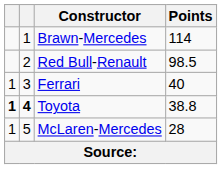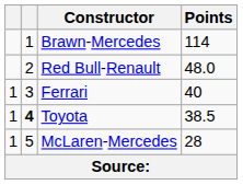 <table class="wikitable" style="font-size: 85%;">
 <tr>
 <th></th>
 <th></th>
 <th>Constructor</th>
 <th>Points</th>
 </tr>
 <tr>
 <td></td>
 <td align="center">1</td>
 <td> <a href='#'>Brawn</a>-<a href='#'>Mercedes</a></td>
 <td>114</td>
 </tr>
 <tr>
 <td></td>
 <td align="center">2</td>
 <td> <a href='#'>Red Bull</a>-<a href='#'>Renault</a></td>
-<td>98.5</td>
+<td>48.0</td>
 </tr>
 <tr>
 <td> 1</td>
 <td align="center">3</td>
 <td> <a href='#'>Ferrari</a></td>
 <td>40</td>
 </tr>
 <tr>
-<td><strong> 1</strong></td>
+<td> 1</td>
 <td align="center"><strong>4</strong></td>
 <td> <a href='#'>Toyota</a></td>
-<td>38.8</td>
+<td>38.5</td>
 </tr>
 <tr>
 <td> 1</td>
 <td align="center">5</td>
 <td> <a href='#'>McLaren</a>-<a href='#'>Mercedes</a></td>
 <td>28</td>
 </tr>
 <tr>
 <th colspan=4>Source:</th>
 </tr>
 </table>
